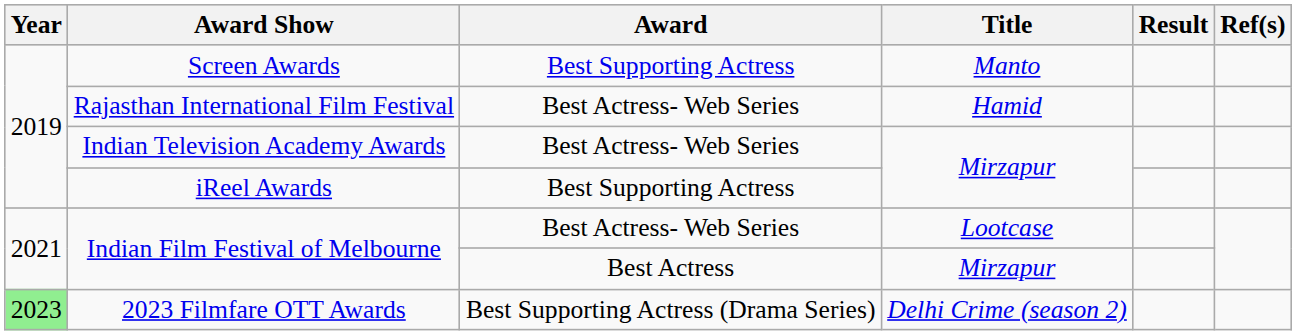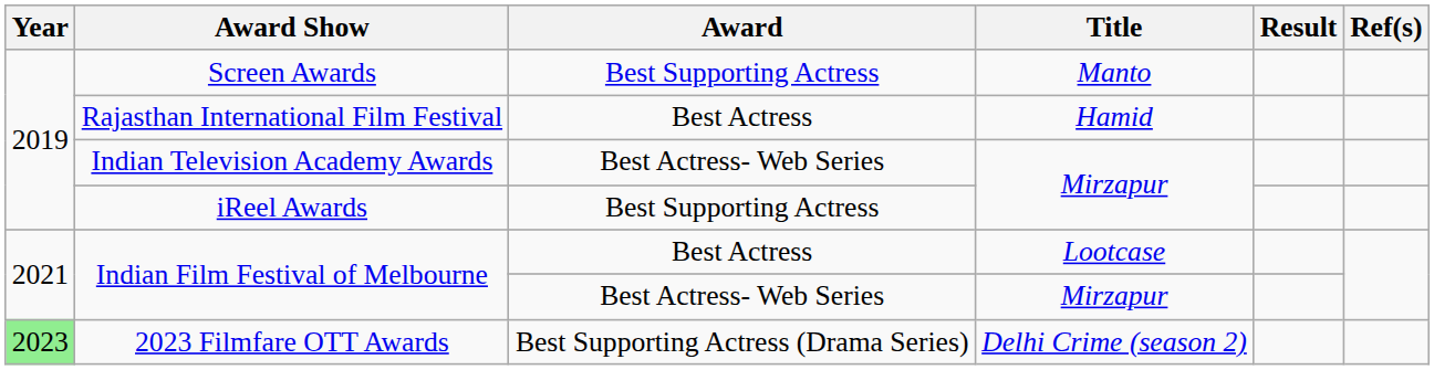 <table class= "wikitable" style="text-align:center;">
 <tr>
 <th>Year</th>
 <th>Award Show</th>
 <th>Award</th>
 <th>Title</th>
 <th>Result</th>
 <th>Ref(s)</th>
 </tr>
 <tr>
 <td rowspan="4">2019</td>
 <td><a href='#'>Screen Awards</a></td>
 <td><a href='#'>Best Supporting Actress</a></td>
 <td><em><a href='#'>Manto</a></em></td>
 <td></td>
 <td></td>
 </tr>
 <tr>
 <td><a href='#'>Rajasthan International Film Festival</a></td>
-<td>Best Actress- Web Series</td>
+<td>Best Actress</td>
 <td><em><a href='#'>Hamid</a></em></td>
 <td></td>
 <td></td>
 </tr>
 <tr>
 <td><a href='#'>Indian Television Academy Awards</a></td>
 <td>Best Actress- Web Series</td>
 <td rowspan="2"><em><a href='#'>Mirzapur</a></em></td>
 <td></td>
 <td></td>
 </tr>
 <tr>
 <td><a href='#'>iReel Awards</a></td>
 <td>Best Supporting Actress</td>
 <td></td>
 <td></td>
 </tr>
 <tr>
 <td rowspan="2">2021</td>
 <td rowspan="2"><a href='#'>Indian Film Festival of Melbourne</a></td>
-<td>Best Actress- Web Series</td>
+<td>Best Actress</td>
 <td><em><a href='#'>Lootcase</a></em></td>
 <td></td>
 <td rowspan="2"></td>
 </tr>
 <tr>
-<td>Best Actress</td>
+<td>Best Actress- Web Series</td>
 <td><em><a href='#'>Mirzapur</a></em></td>
 <td></td>
 </tr>
 <tr>
 <td style="background: lightgreen;">2023</td>
 <td><a href='#'>2023 Filmfare OTT Awards</a></td>
 <td>Best Supporting Actress (Drama Series)</td>
 <td><em><a href='#'>Delhi Crime (season 2)</a></em></td>
 <td></td>
 <td></td>
 </tr>
 </table>
